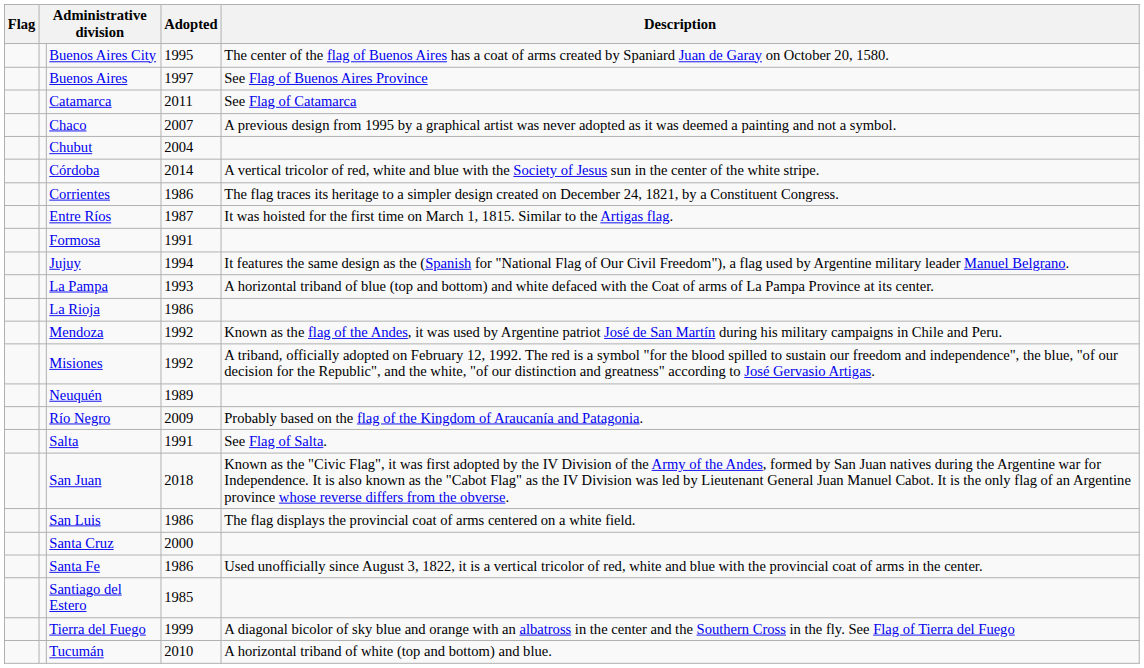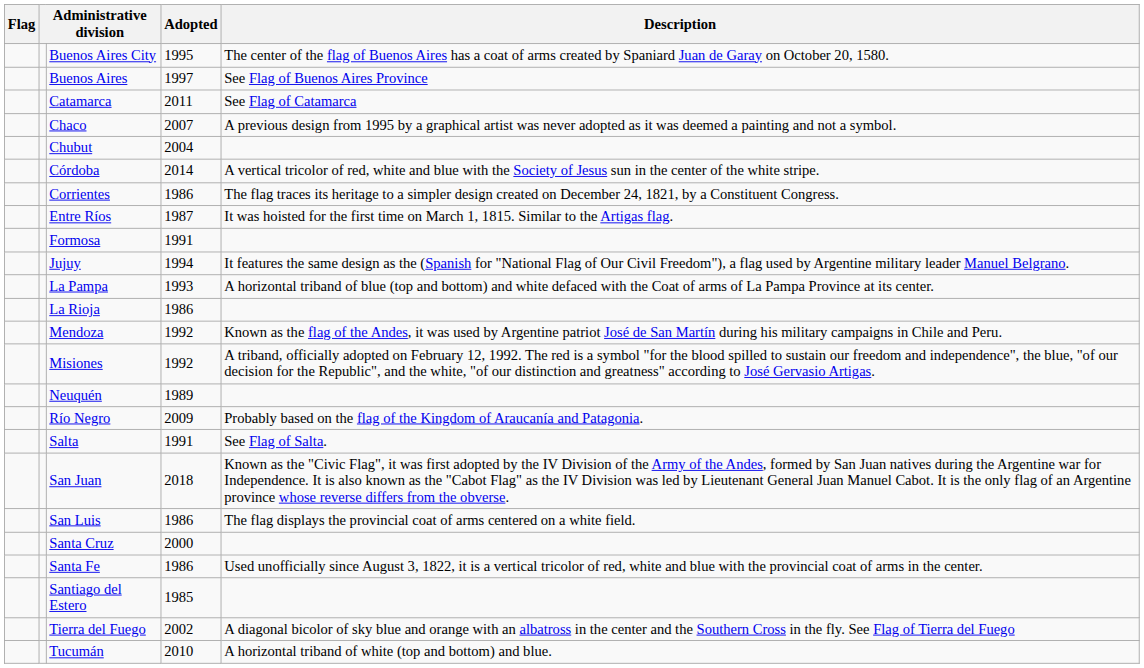 <table class="wikitable sortable">
 <tr>
 <th class="unsortable">Flag</th>
 <th colspan="2">Administrative division</th>
 <th>Adopted</th>
 <th class="unsortable">Description</th>
 </tr>
 <tr>
 <td></td>
 <td></td>
 <td><a href='#'>Buenos Aires City</a></td>
 <td>1995</td>
 <td>The center of the <a href='#'>flag of Buenos Aires</a> has a coat of arms created by Spaniard <a href='#'>Juan de Garay</a> on October 20, 1580.</td>
 </tr>
 <tr>
 <td></td>
 <td></td>
 <td><a href='#'>Buenos Aires</a></td>
 <td>1997</td>
 <td>See <a href='#'>Flag of Buenos Aires Province</a></td>
 </tr>
 <tr>
 <td></td>
 <td></td>
 <td><a href='#'>Catamarca</a></td>
 <td>2011</td>
 <td>See <a href='#'>Flag of Catamarca</a></td>
 </tr>
 <tr>
 <td></td>
 <td></td>
 <td><a href='#'>Chaco</a></td>
 <td>2007</td>
 <td>A previous design from 1995 by a graphical artist was never adopted as it was deemed a painting and not a symbol.</td>
 </tr>
 <tr>
 <td></td>
 <td></td>
 <td><a href='#'>Chubut</a></td>
 <td>2004</td>
 <td></td>
 </tr>
 <tr>
 <td></td>
 <td></td>
 <td><a href='#'>Córdoba</a></td>
 <td>2014</td>
 <td>A vertical tricolor of red, white and blue with the <a href='#'>Society of Jesus</a> sun in the center of the white stripe.</td>
 </tr>
 <tr>
 <td></td>
 <td></td>
 <td><a href='#'>Corrientes</a></td>
 <td>1986</td>
 <td>The flag traces its heritage to a simpler design created on December 24, 1821, by a Constituent Congress.</td>
 </tr>
 <tr>
 <td></td>
 <td></td>
 <td><a href='#'>Entre Ríos</a></td>
 <td>1987</td>
 <td>It was hoisted for the first time on March 1, 1815. Similar to the <a href='#'>Artigas flag</a>.</td>
 </tr>
 <tr>
 <td></td>
 <td></td>
 <td><a href='#'>Formosa</a></td>
 <td>1991</td>
 <td></td>
 </tr>
 <tr>
 <td></td>
 <td></td>
 <td><a href='#'>Jujuy</a></td>
 <td>1994</td>
 <td>It features the same design as the <em></em> (<a href='#'>Spanish</a> for "National Flag of Our Civil Freedom"), a flag used by Argentine military leader <a href='#'>Manuel Belgrano</a>.</td>
 </tr>
 <tr>
 <td></td>
 <td></td>
 <td><a href='#'>La Pampa</a></td>
 <td>1993</td>
 <td>A horizontal triband of blue (top and bottom) and white defaced with the Coat of arms of La Pampa Province at its center.</td>
 </tr>
 <tr>
 <td></td>
 <td></td>
 <td><a href='#'>La Rioja</a></td>
 <td>1986</td>
 <td></td>
 </tr>
 <tr>
 <td></td>
 <td></td>
 <td><a href='#'>Mendoza</a></td>
 <td>1992</td>
 <td>Known as the <a href='#'>flag of the Andes</a>, it was used by Argentine patriot <a href='#'>José de San Martín</a> during his military campaigns in Chile and Peru.</td>
 </tr>
 <tr>
 <td></td>
 <td></td>
 <td><a href='#'>Misiones</a></td>
 <td>1992</td>
 <td>A triband, officially adopted on February 12, 1992. The red is a symbol "for the blood spilled to sustain our freedom and independence", the blue, "of our decision for the Republic", and the white, "of our distinction and greatness" according to <a href='#'>José Gervasio Artigas</a>.</td>
 </tr>
 <tr>
 <td></td>
 <td></td>
 <td><a href='#'>Neuquén</a></td>
 <td>1989</td>
 <td></td>
 </tr>
 <tr>
 <td></td>
 <td></td>
 <td><a href='#'>Río Negro</a></td>
 <td>2009</td>
 <td>Probably based on the <a href='#'>flag of the Kingdom of Araucanía and Patagonia</a>.</td>
 </tr>
 <tr>
 <td></td>
 <td></td>
 <td><a href='#'>Salta</a></td>
 <td>1991</td>
 <td>See <a href='#'>Flag of Salta</a>.</td>
 </tr>
 <tr>
 <td><br></td>
 <td></td>
 <td><a href='#'>San Juan</a></td>
 <td>2018</td>
 <td>Known as the "Civic Flag", it was first adopted by the IV Division of the <a href='#'>Army of the Andes</a>, formed by San Juan natives during the Argentine war for Independence. It is also known as the "Cabot Flag" as the IV Division was led by Lieutenant General Juan Manuel Cabot. It is the only flag of an Argentine province <a href='#'>whose reverse differs from the obverse</a>.</td>
 </tr>
 <tr>
 <td></td>
 <td></td>
 <td><a href='#'>San Luis</a></td>
 <td>1986</td>
 <td>The flag displays the provincial coat of arms centered on a white field.</td>
 </tr>
 <tr>
 <td></td>
 <td></td>
 <td><a href='#'>Santa Cruz</a></td>
 <td>2000</td>
 <td></td>
 </tr>
 <tr>
 <td></td>
 <td></td>
 <td><a href='#'>Santa Fe</a></td>
 <td>1986</td>
 <td>Used unofficially since August 3, 1822, it is a vertical tricolor of red, white and blue with the provincial coat of arms in the center.</td>
 </tr>
 <tr>
 <td></td>
 <td></td>
 <td><a href='#'>Santiago del Estero</a></td>
 <td>1985</td>
 <td></td>
 </tr>
 <tr>
 <td></td>
 <td></td>
 <td><a href='#'>Tierra del Fuego</a></td>
-<td>1999</td>
+<td>2002</td>
 <td>A diagonal bicolor of sky blue and orange with an <a href='#'>albatross</a> in the center and the <a href='#'>Southern Cross</a> in the fly. See <a href='#'>Flag of Tierra del Fuego</a></td>
 </tr>
 <tr>
 <td></td>
 <td></td>
 <td><a href='#'>Tucumán</a></td>
 <td>2010</td>
 <td>A horizontal triband of white (top and bottom) and blue.</td>
 </tr>
 </table>
